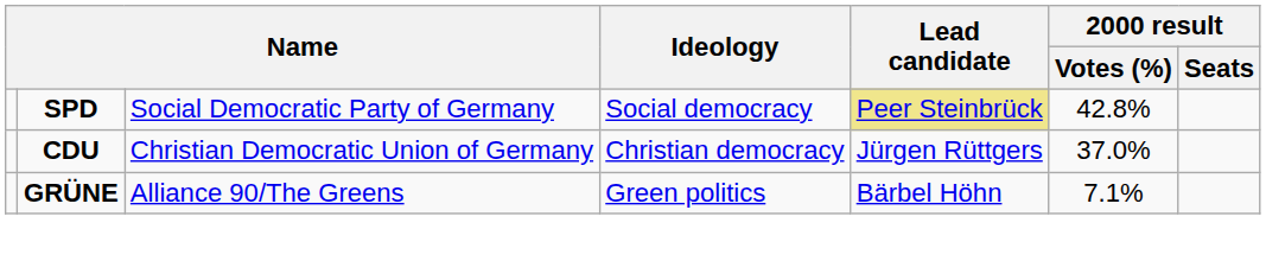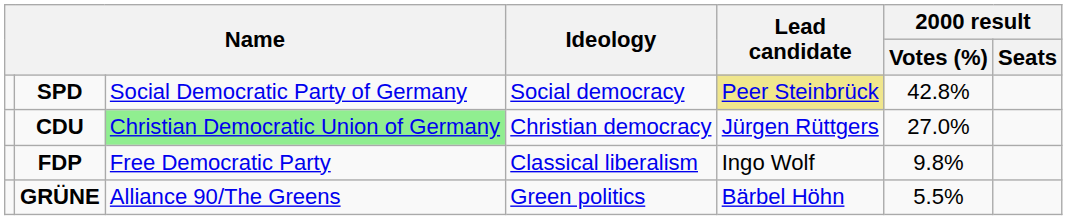 <table class="wikitable">
 <tr>
 <th rowspan=2 colspan=3>Name</th>
 <th rowspan=2>Ideology</th>
 <th rowspan=2>Lead<br>candidate</th>
 <th colspan=2>2000 result</th>
 </tr>
 <tr>
 <th>Votes (%)</th>
 <th>Seats</th>
 </tr>
 <tr>
 <td bgcolor=></td>
 <td align=center><strong>SPD</strong></td>
 <td><a href='#'>Social Democratic Party of Germany</a><br></td>
 <td><a href='#'>Social democracy</a></td>
 <td style="background: khaki;"><a href='#'>Peer Steinbrück</a></td>
 <td align=center>42.8%</td>
 <td></td>
 </tr>
 <tr>
 <td bgcolor=></td>
 <td align=center><strong>CDU</strong></td>
-<td><a href='#'>Christian Democratic Union of Germany</a><br></td>
+<td style="background: lightgreen;"><a href='#'>Christian Democratic Union of Germany</a><br></td>
 <td><a href='#'>Christian democracy</a></td>
 <td><a href='#'>Jürgen Rüttgers</a></td>
-<td align=center>37.0%</td>
+<td align=center>27.0%</td>
+<td></td>
+</tr>
+<tr>
+<td bgcolor=></td>
+<td align=center><strong>FDP</strong></td>
+<td><a href='#'>Free Democratic Party</a><br></td>
+<td><a href='#'>Classical liberalism</a></td>
+<td>Ingo Wolf</td>
+<td align=center>9.8%</td>
 <td></td>
 </tr>
 <tr>
 <td bgcolor=></td>
 <td align=center><strong>GRÜNE</strong></td>
 <td><a href='#'>Alliance 90/The Greens</a><br></td>
 <td><a href='#'>Green politics</a></td>
 <td><a href='#'>Bärbel Höhn</a></td>
-<td align=center>7.1%</td>
+<td align=center>5.5%</td>
 <td></td>
 </tr>
 </table>
